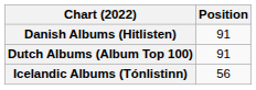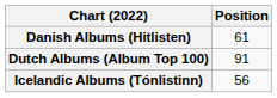 <table class="wikitable sortable plainrowheaders" style="text-align:center">
 <tr>
 <th scope="col">Chart (2022)</th>
 <th scope="col">Position</th>
 </tr>
 <tr>
 <th scope="row">Danish Albums (Hitlisten)</th>
-<td>91</td>
+<td>61</td>
 </tr>
 <tr>
 <th scope="row">Dutch Albums (Album Top 100)</th>
 <td>91</td>
 </tr>
 <tr>
 <th scope="row">Icelandic Albums (Tónlistinn)</th>
 <td>56</td>
 </tr>
 </table>
